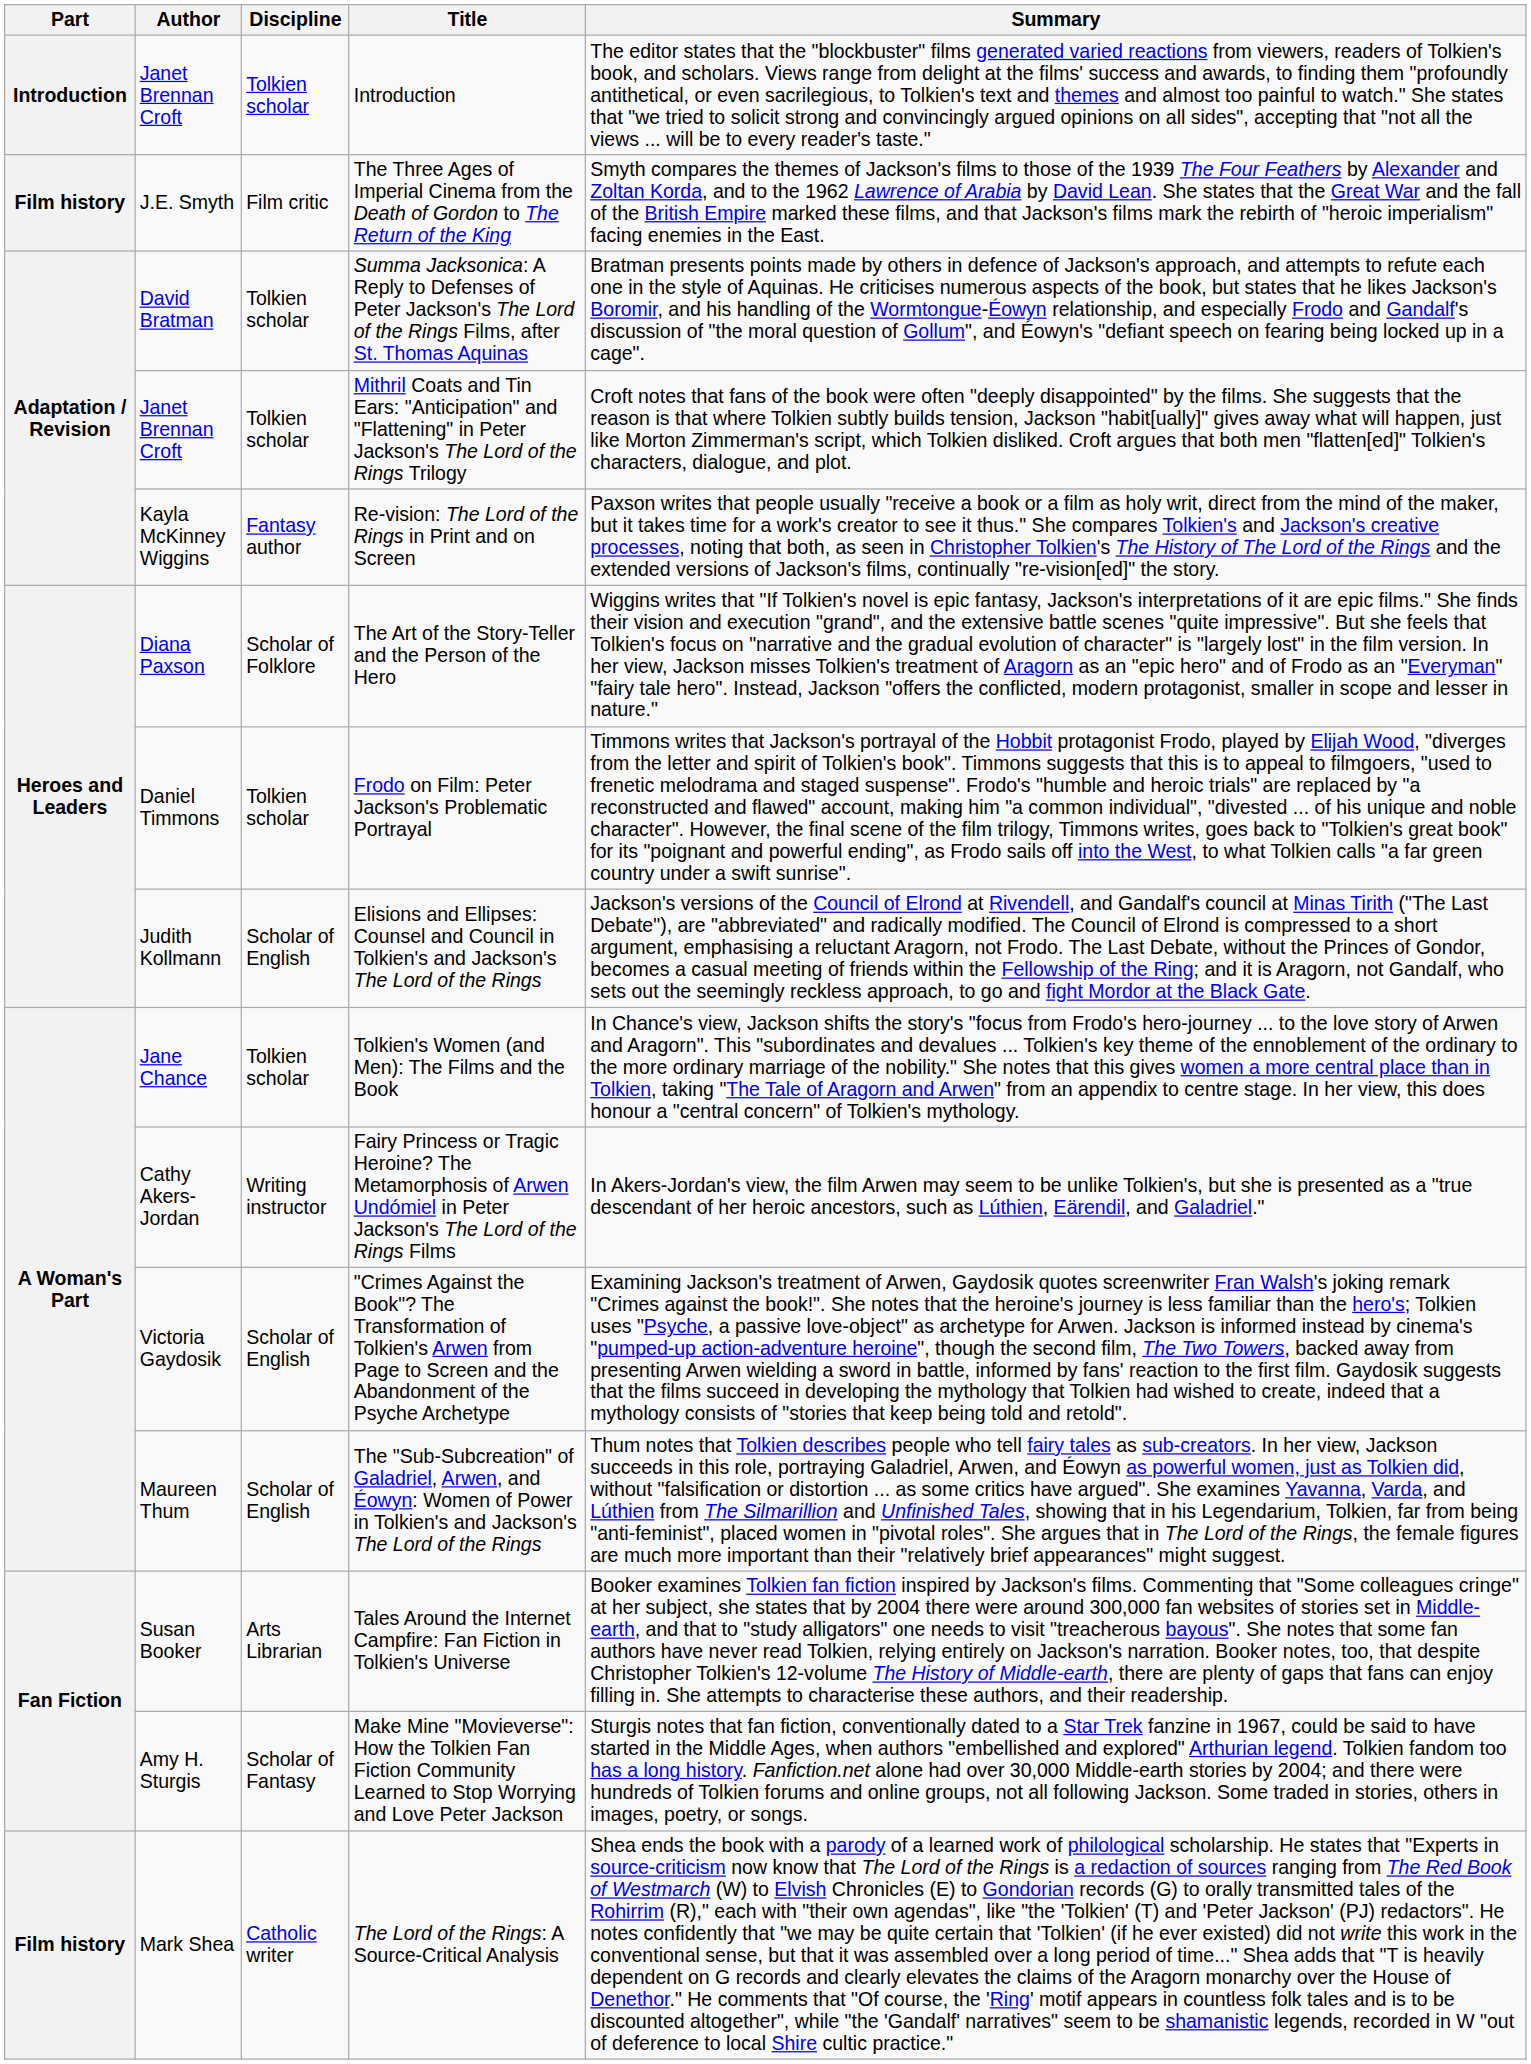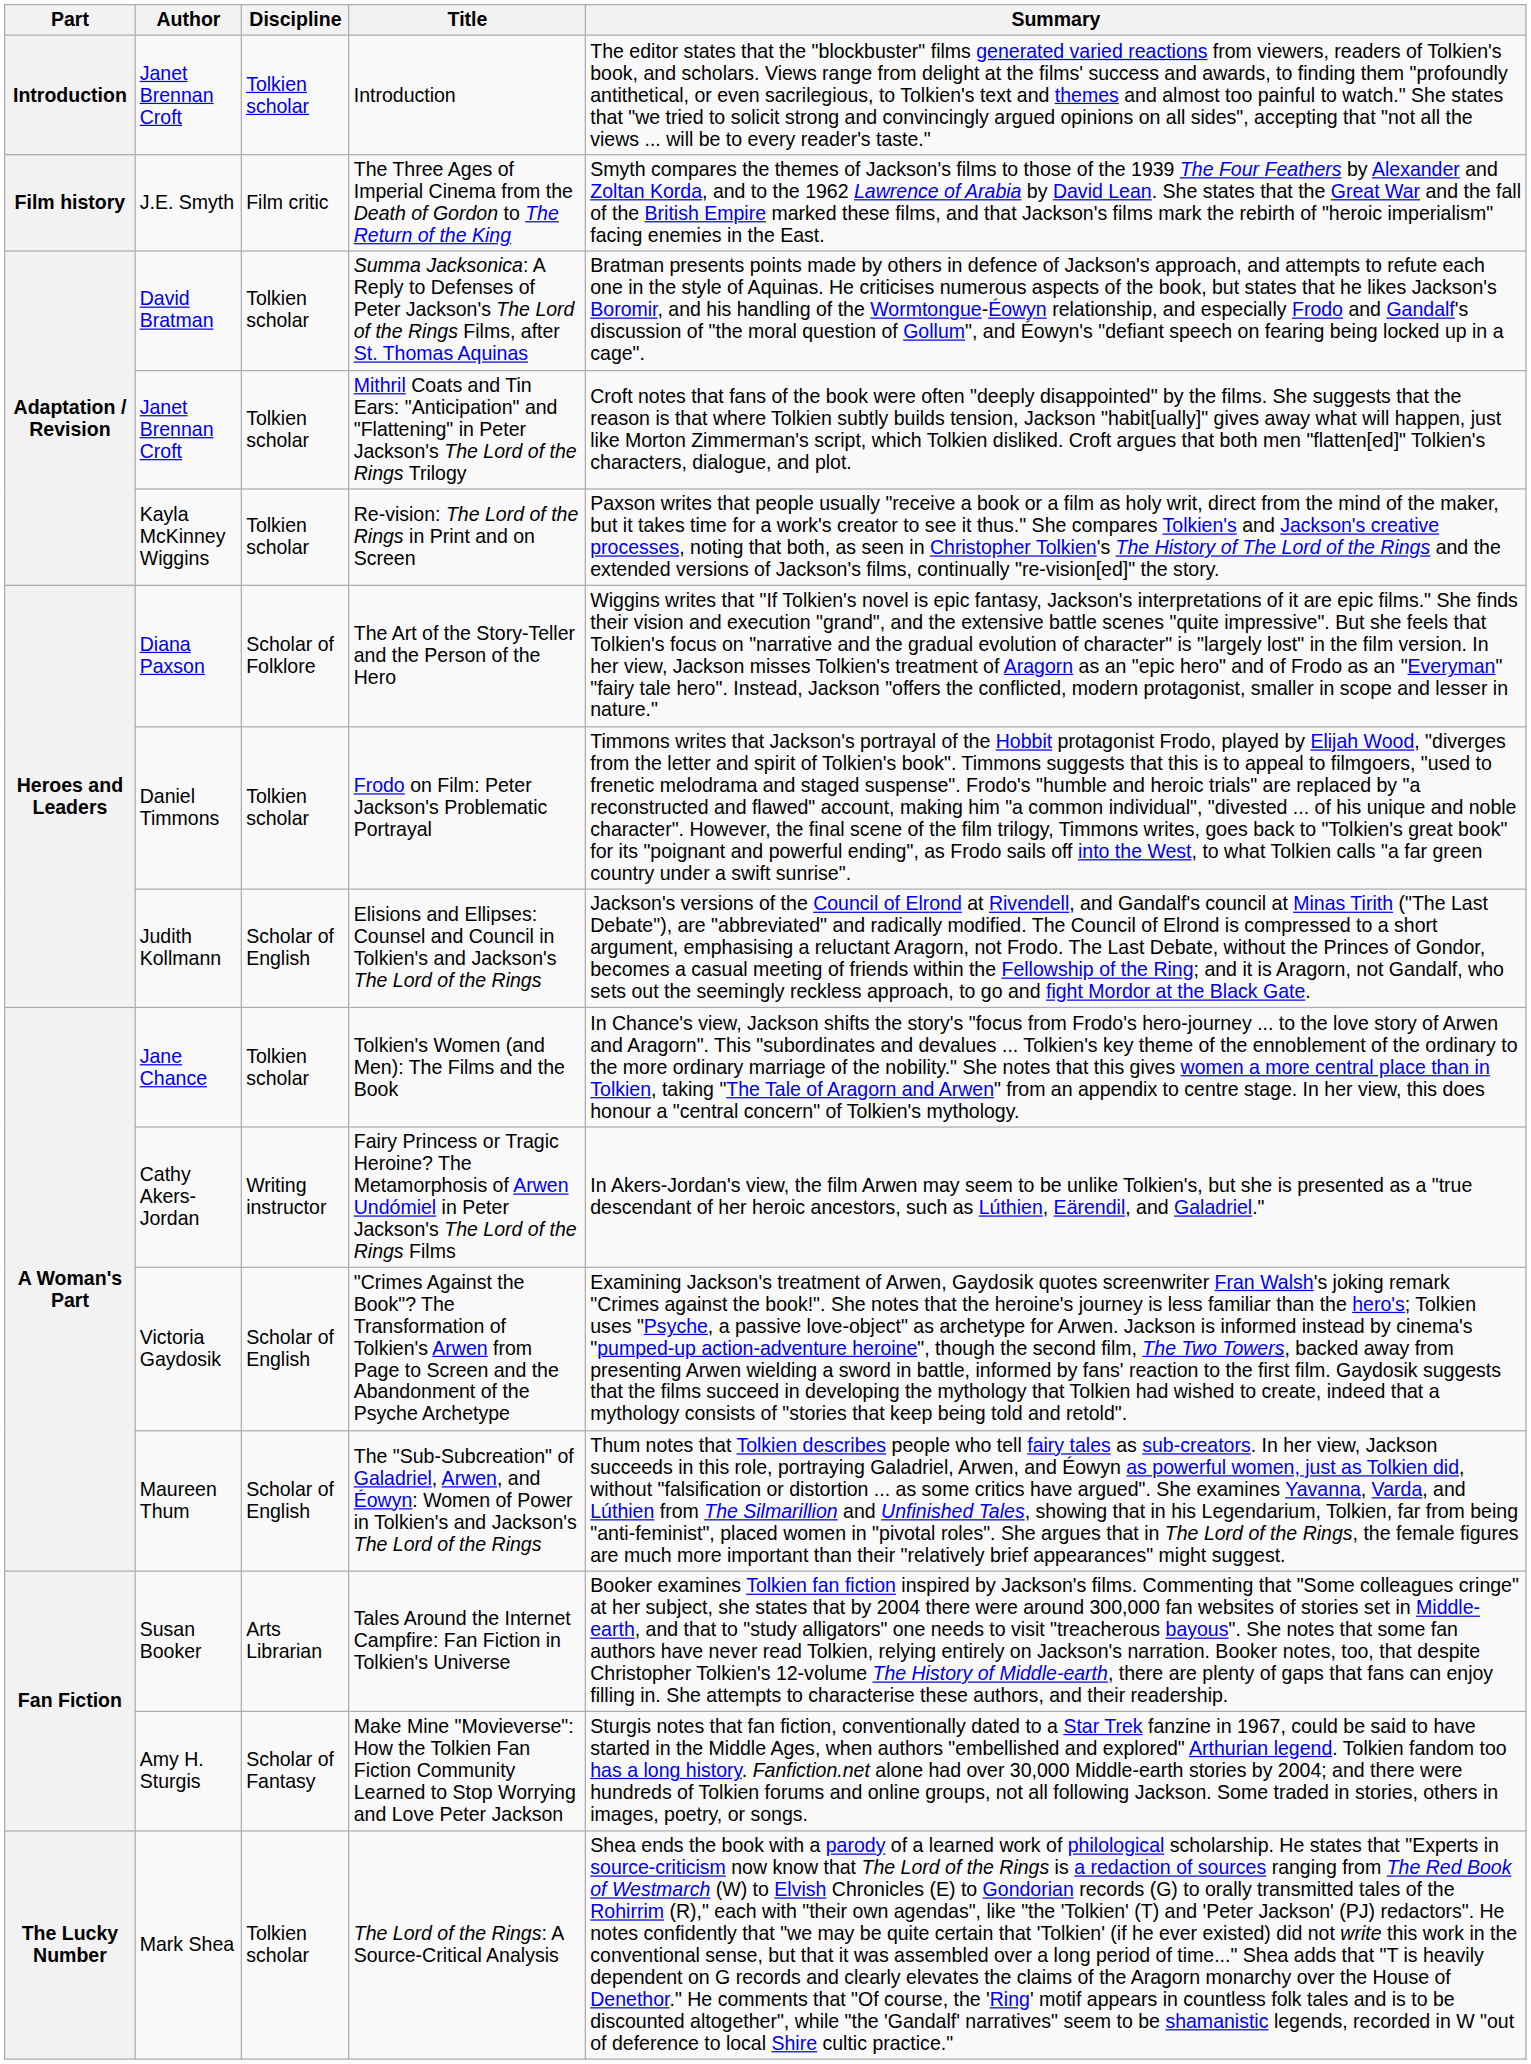 <table class="wikitable">
 <tr>
 <th>Part</th>
 <th>Author</th>
 <th>Discipline</th>
 <th>Title</th>
 <th>Summary</th>
 </tr>
 <tr>
 <th>Introduction</th>
 <td><a href='#'>Janet Brennan Croft</a></td>
 <td><a href='#'>Tolkien scholar</a></td>
 <td>Introduction</td>
 <td>The editor states that the "blockbuster" films <a href='#'>generated varied reactions</a> from viewers, readers of Tolkien's book, and scholars. Views range from delight at the films' success and awards, to finding them "profoundly antithetical, or even sacrilegious, to Tolkien's text and <a href='#'>themes</a> and almost too painful to watch." She states that "we tried to solicit strong and convincingly argued opinions on all sides", accepting that "not all the views ... will be to every reader's taste."</td>
 </tr>
 <tr>
 <th>Film history</th>
 <td>J.E. Smyth</td>
 <td>Film critic</td>
 <td>The Three Ages of Imperial Cinema from the <em>Death of Gordon</em> to <em><a href='#'>The Return of the King</a></em></td>
 <td>Smyth compares the themes of Jackson's films to those of the 1939 <em><a href='#'>The Four Feathers</a></em> by <a href='#'>Alexander</a> and <a href='#'>Zoltan Korda</a>, and to the 1962 <em><a href='#'>Lawrence of Arabia</a></em> by <a href='#'>David Lean</a>. She states that the <a href='#'>Great War</a> and the fall of the <a href='#'>British Empire</a> marked these films, and that Jackson's films mark the rebirth of "heroic imperialism" facing enemies in the East.</td>
 </tr>
 <tr>
 <th rowspan=3>Adaptation / Revision</th>
 <td><a href='#'>David Bratman</a></td>
 <td>Tolkien scholar</td>
 <td><em>Summa Jacksonica</em>: A Reply to Defenses of Peter Jackson's <em>The Lord of the Rings</em> Films, after <a href='#'>St. Thomas Aquinas</a></td>
 <td>Bratman presents points made by others in defence of Jackson's approach, and attempts to refute each one in the style of Aquinas. He criticises numerous aspects of the book, but states that he likes Jackson's <a href='#'>Boromir</a>, and his handling of the <a href='#'>Wormtongue</a>-<a href='#'>Éowyn</a> relationship, and especially <a href='#'>Frodo</a> and <a href='#'>Gandalf</a>'s discussion of "the moral question of <a href='#'>Gollum</a>", and Éowyn's "defiant speech on fearing being locked up in a cage".</td>
 </tr>
 <tr>
 <td><a href='#'>Janet Brennan Croft</a></td>
 <td>Tolkien scholar</td>
 <td><a href='#'>Mithril</a> Coats and Tin Ears: "Anticipation" and "Flattening" in Peter Jackson's <em>The Lord of the Rings</em> Trilogy</td>
 <td>Croft notes that fans of the book were often "deeply disappointed" by the films. She suggests that the reason is that where Tolkien subtly builds tension, Jackson "habit[ually]" gives away what will happen, just like Morton Zimmerman's script, which Tolkien disliked. Croft argues that both men "flatten[ed]" Tolkien's characters, dialogue, and plot.</td>
 </tr>
 <tr>
 <td>Kayla McKinney Wiggins</td>
-<td><a href='#'>Fantasy</a> author</td>
+<td>Tolkien scholar</td>
 <td>Re-vision: <em>The Lord of the Rings</em> in Print and on Screen</td>
 <td>Paxson writes that people usually "receive a book or a film as holy writ, direct from the mind of the maker, but it takes time for a work's creator to see it thus." She compares <a href='#'>Tolkien's</a> and <a href='#'>Jackson's creative processes</a>, noting that both, as seen in <a href='#'>Christopher Tolkien</a>'s <em><a href='#'>The History of The Lord of the Rings</a></em> and the extended versions of Jackson's films, continually "re-vision[ed]" the story.</td>
 </tr>
 <tr>
 <th rowspan=3>Heroes and Leaders</th>
 <td><a href='#'>Diana Paxson</a></td>
 <td>Scholar of Folklore</td>
 <td>The Art of the Story-Teller and the Person of the Hero</td>
 <td>Wiggins writes that "If Tolkien's novel is epic fantasy, Jackson's interpretations of it are epic films." She finds their vision and execution "grand", and the extensive battle scenes "quite impressive". But she feels that Tolkien's focus on "narrative and the gradual evolution of character" is "largely lost" in the film version. In her view, Jackson misses Tolkien's treatment of <a href='#'>Aragorn</a> as an "epic hero" and of Frodo as an "<a href='#'>Everyman</a>" "fairy tale hero". Instead, Jackson "offers the conflicted, modern protagonist, smaller in scope and lesser in nature."</td>
 </tr>
 <tr>
 <td>Daniel Timmons</td>
 <td>Tolkien scholar</td>
 <td><a href='#'>Frodo</a> on Film: Peter Jackson's Problematic Portrayal</td>
 <td>Timmons writes that Jackson's portrayal of the <a href='#'>Hobbit</a> protagonist Frodo, played by <a href='#'>Elijah Wood</a>, "diverges from the letter and spirit of Tolkien's book". Timmons suggests that this is to appeal to filmgoers, "used to frenetic melodrama and staged suspense". Frodo's "humble and heroic trials" are replaced by "a reconstructed and flawed" account, making him "a common individual", "divested ... of his unique and noble character". However, the final scene of the film trilogy, Timmons writes, goes back to "Tolkien's great book" for its "poignant and powerful ending", as Frodo sails off <a href='#'>into the West</a>, to what Tolkien calls "a far green country under a swift sunrise".</td>
 </tr>
 <tr>
 <td>Judith Kollmann</td>
 <td>Scholar of English</td>
 <td>Elisions and Ellipses: Counsel and Council in Tolkien's and Jackson's <em>The Lord of the Rings</em></td>
 <td>Jackson's versions of the <a href='#'>Council of Elrond</a> at <a href='#'>Rivendell</a>, and Gandalf's council at <a href='#'>Minas Tirith</a> ("The Last Debate"), are "abbreviated" and radically modified. The Council of Elrond is compressed to a short argument, emphasising a reluctant Aragorn, not Frodo. The Last Debate, without the Princes of Gondor, becomes a casual meeting of friends within the <a href='#'>Fellowship of the Ring</a>; and it is Aragorn, not Gandalf, who sets out the seemingly reckless approach, to go and <a href='#'>fight Mordor at the Black Gate</a>.</td>
 </tr>
 <tr>
 <th rowspan=4>A Woman's Part</th>
 <td><a href='#'>Jane Chance</a></td>
 <td>Tolkien scholar</td>
 <td>Tolkien's Women (and Men): The Films and the Book</td>
 <td>In Chance's view, Jackson shifts the story's "focus from Frodo's hero-journey ... to the love story of Arwen and Aragorn". This "subordinates and devalues ... Tolkien's key theme of the ennoblement of the ordinary to the more ordinary marriage of the nobility." She notes that this gives <a href='#'>women a more central place than in Tolkien</a>, taking "<a href='#'>The Tale of Aragorn and Arwen</a>" from an appendix to centre stage. In her view, this does honour a "central concern" of Tolkien's mythology.</td>
 </tr>
 <tr>
 <td>Cathy Akers-Jordan</td>
 <td>Writing instructor</td>
 <td>Fairy Princess or Tragic Heroine? The Metamorphosis of <a href='#'>Arwen Undómiel</a> in Peter Jackson's <em>The Lord of the Rings</em> Films</td>
 <td>In Akers-Jordan's view, the film Arwen may seem to be unlike Tolkien's, but she is presented as a "true descendant of her heroic ancestors, such as <a href='#'>Lúthien</a>, <a href='#'>Eärendil</a>, and <a href='#'>Galadriel</a>."</td>
 </tr>
 <tr>
 <td>Victoria Gaydosik</td>
 <td>Scholar of English</td>
 <td>"Crimes Against the Book"? The Transformation of Tolkien's <a href='#'>Arwen</a> from Page to Screen and the Abandonment of the Psyche Archetype</td>
 <td>Examining Jackson's treatment of Arwen, Gaydosik quotes screenwriter <a href='#'>Fran Walsh</a>'s joking remark "Crimes against the book!". She notes that the heroine's journey is less familiar than the <a href='#'>hero's</a>; Tolkien uses "<a href='#'>Psyche</a>, a passive love-object" as archetype for Arwen. Jackson is informed instead by cinema's "<a href='#'>pumped-up action-adventure heroine</a>", though the second film, <em><a href='#'>The Two Towers</a></em>, backed away from presenting Arwen wielding a sword in battle, informed by fans' reaction to the first film. Gaydosik suggests that the films succeed in developing the mythology that Tolkien had wished to create, indeed that a mythology consists of "stories that keep being told and retold".</td>
 </tr>
 <tr>
 <td>Maureen Thum</td>
 <td>Scholar of English</td>
 <td>The "Sub-Subcreation" of <a href='#'>Galadriel</a>, <a href='#'>Arwen</a>, and <a href='#'>Éowyn</a>: Women of Power in Tolkien's and Jackson's <em>The Lord of the Rings</em></td>
 <td>Thum notes that <a href='#'>Tolkien describes</a> people who tell <a href='#'>fairy tales</a> as <a href='#'>sub-creators</a>. In her view, Jackson succeeds in this role, portraying Galadriel, Arwen, and Éowyn <a href='#'>as powerful women, just as Tolkien did</a>, without "falsification or distortion ... as some critics have argued". She examines <a href='#'>Yavanna</a>, <a href='#'>Varda</a>, and <a href='#'>Lúthien</a> from <em><a href='#'>The Silmarillion</a></em> and <em><a href='#'>Unfinished Tales</a></em>, showing that in his Legendarium, Tolkien, far from being "anti-feminist", placed women in "pivotal roles". She argues that in <em>The Lord of the Rings</em>, the female figures are much more important than their "relatively brief appearances" might suggest.</td>
 </tr>
 <tr>
 <th rowspan=2>Fan Fiction</th>
 <td>Susan Booker</td>
 <td>Arts Librarian</td>
 <td>Tales Around the Internet Campfire: Fan Fiction in Tolkien's Universe</td>
 <td>Booker examines <a href='#'>Tolkien fan fiction</a> inspired by Jackson's films. Commenting that "Some colleagues cringe" at her subject, she states that by 2004 there were around 300,000 fan websites of stories set in <a href='#'>Middle-earth</a>, and that to "study alligators" one needs to visit "treacherous <a href='#'>bayous</a>". She notes that some fan authors have never read Tolkien, relying entirely on Jackson's narration. Booker notes, too, that despite Christopher Tolkien's 12-volume <em><a href='#'>The History of Middle-earth</a></em>, there are plenty of gaps that fans can enjoy filling in. She attempts to characterise these authors, and their readership.</td>
 </tr>
 <tr>
 <td>Amy H. Sturgis</td>
 <td>Scholar of Fantasy</td>
 <td>Make Mine "Movieverse": How the Tolkien Fan Fiction Community Learned to Stop Worrying and Love Peter Jackson</td>
 <td>Sturgis notes that fan fiction, conventionally dated to a <a href='#'>Star Trek</a> fanzine in 1967, could be said to have started in the Middle Ages, when authors "embellished and explored" <a href='#'>Arthurian legend</a>. Tolkien fandom too <a href='#'>has a long history</a>. <em>Fanfiction.net</em> alone had over 30,000 Middle-earth stories by 2004; and there were hundreds of Tolkien forums and online groups, not all following Jackson. Some traded in stories, others in images, poetry, or songs.</td>
 </tr>
 <tr>
-<th>Film history</th>
+<th>The Lucky Number</th>
 <td>Mark Shea</td>
-<td><a href='#'>Catholic</a> writer</td>
+<td>Tolkien scholar</td>
 <td><em>The Lord of the Rings</em>: A Source-Critical Analysis</td>
 <td>Shea ends the book with a <a href='#'>parody</a> of a learned work of <a href='#'>philological</a> scholarship. He states that "Experts in <a href='#'>source-criticism</a> now know that <em>The Lord of the Rings</em> is <a href='#'>a redaction of sources</a> ranging from <em><a href='#'>The Red Book of Westmarch</a></em> (W) to <a href='#'>Elvish</a> Chronicles (E) to <a href='#'>Gondorian</a> records (G) to orally transmitted tales of the <a href='#'>Rohirrim</a> (R)," each with "their own agendas", like "the 'Tolkien' (T) and 'Peter Jackson' (PJ) redactors". He notes confidently that "we may be quite certain that 'Tolkien' (if he ever existed) did not <em>write</em> this work in the conventional sense, but that it was assembled over a long period of time..." Shea adds that "T is heavily dependent on G records and clearly elevates the claims of the Aragorn monarchy over the House of <a href='#'>Denethor</a>." He comments that "Of course, the '<a href='#'>Ring</a>' motif appears in countless folk tales and is to be discounted altogether", while "the 'Gandalf' narratives" seem to be <a href='#'>shamanistic</a> legends, recorded in W "out of deference to local <a href='#'>Shire</a> cultic practice."</td>
 </tr>
 </table>
